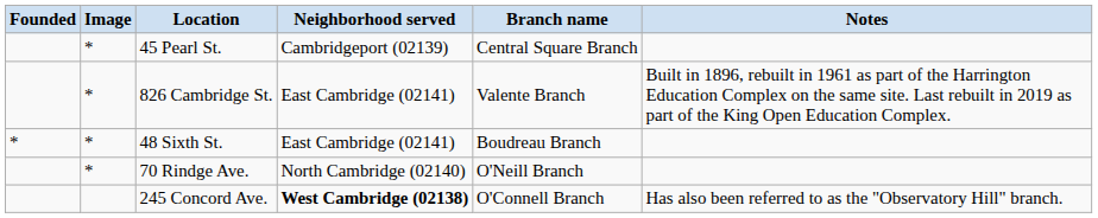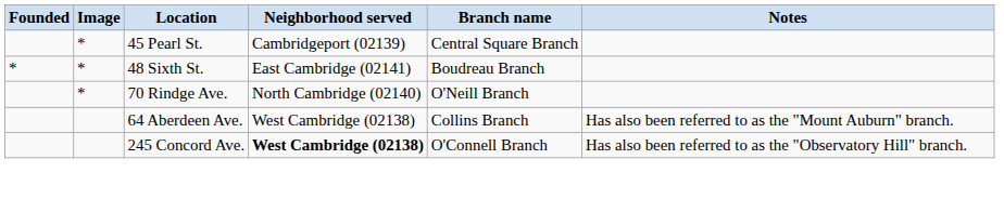 <table class="wikitable sortable" align="center">
 <tr style="background-color:#CEE0F2;"|>
 <th style="background-color:#CEE0F2;">Founded</th>
 <th style="background-color:#CEE0F2;" class="unsortable">Image</th>
 <th style="background-color:#CEE0F2;">Location</th>
 <th style="background-color:#CEE0F2;">Neighborhood served</th>
 <th style="background-color:#CEE0F2;">Branch name</th>
 <th style="background-color:#CEE0F2;" class="unsortable" width=400pt>Notes</th>
 </tr>
 <tr ->
 <td></td>
 <td>*</td>
 <td>45 Pearl St.</td>
 <td>Cambridgeport (02139)</td>
 <td>Central Square Branch</td>
 <td></td>
-</tr>
-<tr ->
-<td></td>
-<td>*</td>
-<td>826 Cambridge St.</td>
-<td>East Cambridge (02141)</td>
-<td>Valente Branch</td>
-<td>Built in 1896, rebuilt in 1961 as part of the Harrington Education Complex on the same site. Last rebuilt in 2019  as part of the King Open Education Complex.</td>
 </tr>
 <tr ->
 <td>*</td>
 <td>*</td>
 <td>48 Sixth St.</td>
 <td>East Cambridge (02141)</td>
 <td>Boudreau Branch</td>
 <td></td>
 </tr>
 <tr ->
 <td></td>
 <td>*</td>
 <td>70 Rindge Ave.</td>
 <td>North Cambridge (02140)</td>
 <td>O'Neill Branch</td>
 <td></td>
 </tr>
 <tr ->
 <td></td>
 <td></td>
+<td>64 Aberdeen Ave.</td>
+<td>West Cambridge (02138)</td>
+<td>Collins Branch</td>
+<td>Has also been referred to as the "Mount Auburn" branch.</td>
+</tr>
+<tr ->
+<td></td>
+<td></td>
 <td>245 Concord Ave.</td>
 <td><strong>West Cambridge (02138)</strong></td>
 <td>O'Connell Branch</td>
 <td>Has also been referred to as the "Observatory Hill" branch.</td>
 </tr>
 </table>
